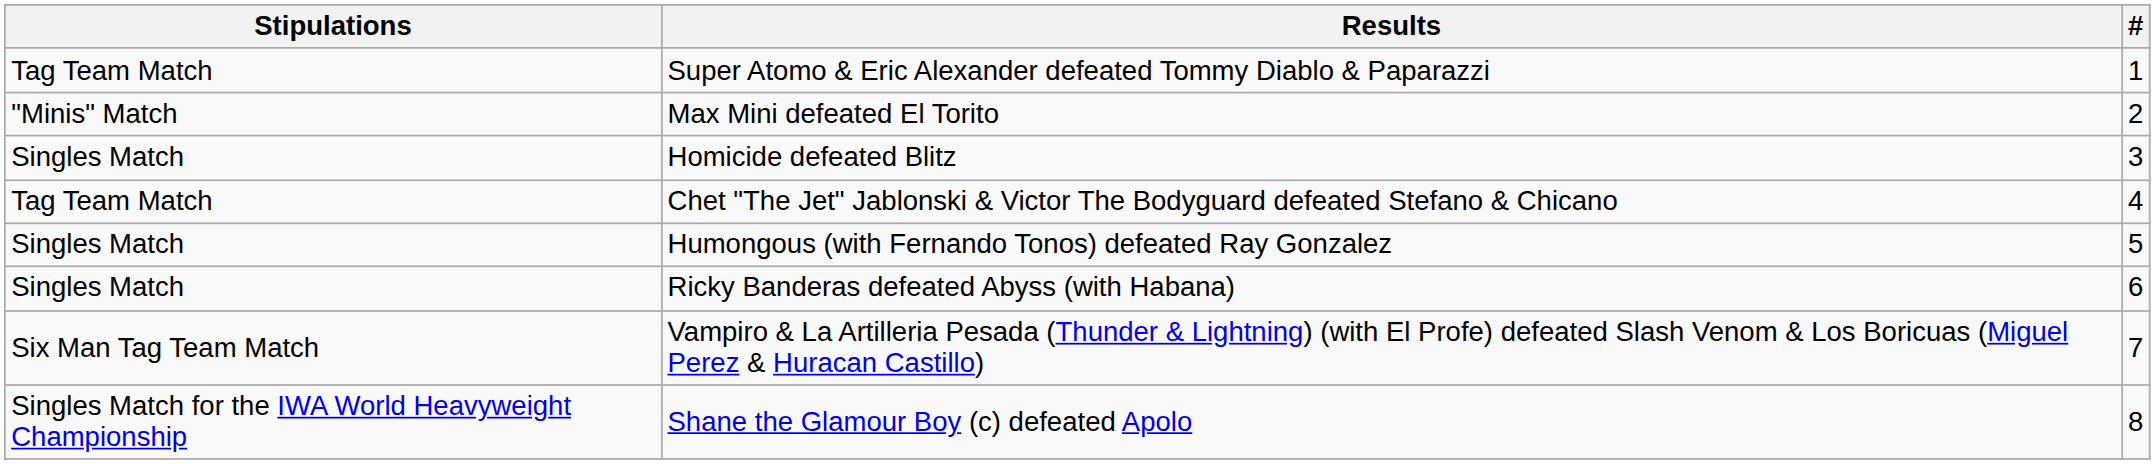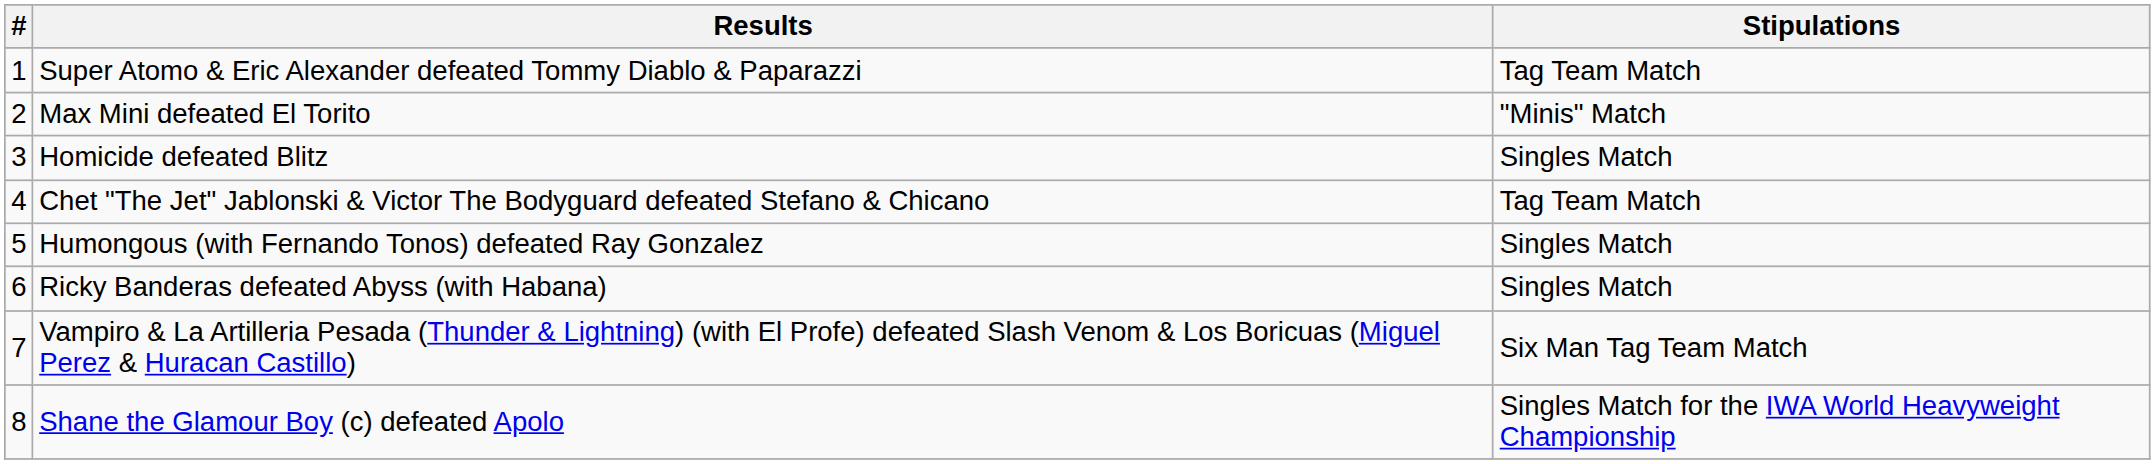 <table class="wikitable">
 <tr>
+<th>#</th>
+<th>Results</th>
 <th>Stipulations</th>
-<th>Results</th>
-<th>#</th>
 </tr>
 <tr>
+<td>1</td>
+<td>Super Atomo & Eric Alexander defeated Tommy Diablo & Paparazzi</td>
 <td>Tag Team Match</td>
-<td>Super Atomo & Eric Alexander defeated Tommy Diablo & Paparazzi</td>
-<td>1</td>
 </tr>
 <tr>
+<td>2</td>
+<td>Max Mini defeated El Torito</td>
 <td>"Minis" Match</td>
-<td>Max Mini defeated El Torito</td>
-<td>2</td>
 </tr>
 <tr>
+<td>3</td>
+<td>Homicide defeated Blitz</td>
 <td>Singles Match</td>
-<td>Homicide defeated Blitz</td>
-<td>3</td>
 </tr>
 <tr>
+<td>4</td>
+<td>Chet "The Jet" Jablonski & Victor The Bodyguard defeated Stefano & Chicano</td>
 <td>Tag Team Match</td>
-<td>Chet "The Jet" Jablonski & Victor The Bodyguard defeated Stefano & Chicano</td>
-<td>4</td>
 </tr>
 <tr>
+<td>5</td>
+<td>Humongous (with Fernando Tonos) defeated Ray Gonzalez</td>
 <td>Singles Match</td>
-<td>Humongous (with Fernando Tonos) defeated Ray Gonzalez</td>
-<td>5</td>
 </tr>
 <tr>
+<td>6</td>
+<td>Ricky Banderas defeated Abyss (with Habana)</td>
 <td>Singles Match</td>
-<td>Ricky Banderas defeated Abyss (with Habana)</td>
-<td>6</td>
 </tr>
 <tr>
+<td>7</td>
+<td>Vampiro & La Artilleria Pesada (<a href='#'>Thunder & Lightning</a>) (with El Profe) defeated Slash Venom & Los Boricuas (<a href='#'>Miguel Perez</a> & <a href='#'>Huracan Castillo</a>)</td>
 <td>Six Man Tag Team Match</td>
-<td>Vampiro & La Artilleria Pesada (<a href='#'>Thunder & Lightning</a>) (with El Profe) defeated Slash Venom & Los Boricuas (<a href='#'>Miguel Perez</a> & <a href='#'>Huracan Castillo</a>)</td>
-<td>7</td>
 </tr>
 <tr>
+<td>8</td>
+<td><a href='#'>Shane the Glamour Boy</a> (c) defeated <a href='#'>Apolo</a></td>
 <td>Singles Match for the <a href='#'>IWA World Heavyweight Championship</a></td>
-<td><a href='#'>Shane the Glamour Boy</a> (c) defeated <a href='#'>Apolo</a></td>
-<td>8</td>
 </tr>
 </table>
